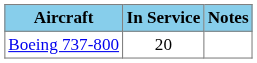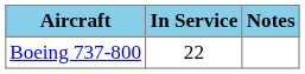 <table class="toccolours" border="1" cellpadding="3" style="border-collapse:collapse; text-align:center; margin:1em auto;">
 <tr style="background:Skyblue;">
 <th>Aircraft</th>
 <th>In Service</th>
 <th>Notes</th>
 </tr>
 <tr>
 <td><a href='#'>Boeing 737-800</a></td>
-<td>20</td>
+<td>22</td>
 <td></td>
 </tr>
 </table>
